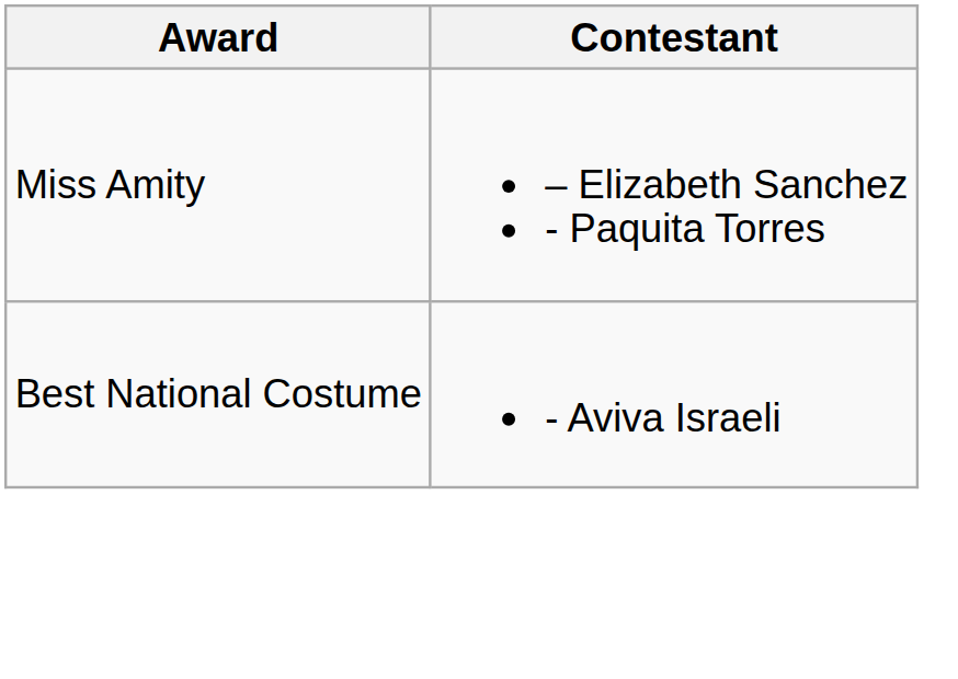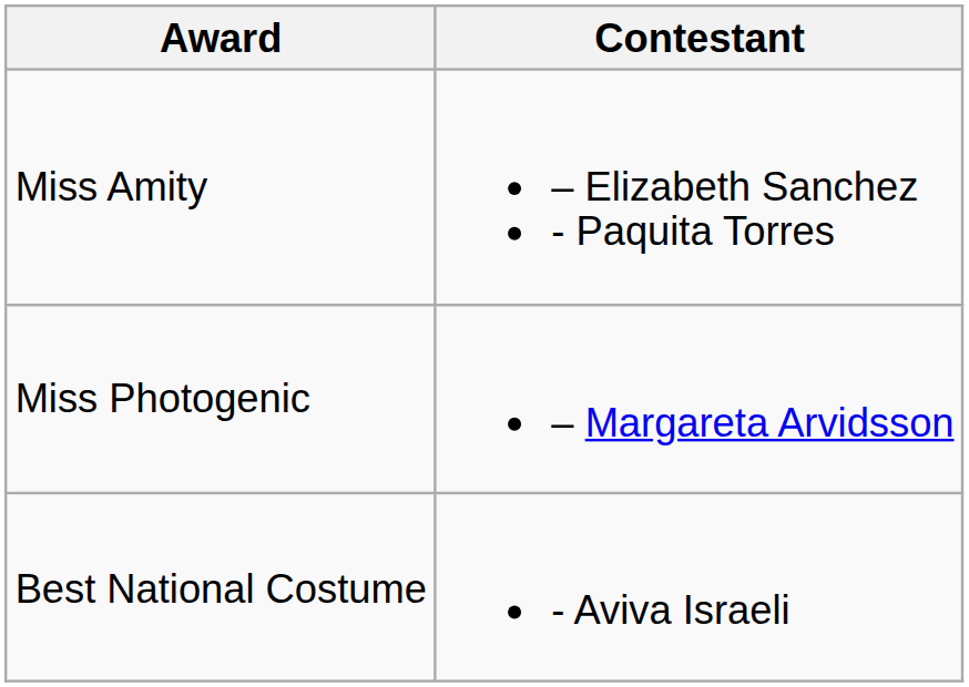 <table class="wikitable sortable" style="font-size: 95%;">
 <tr>
 <th>Award</th>
 <th>Contestant</th>
 </tr>
 <tr>
 <td>Miss Amity</td>
 <td><br><ul><li> – Elizabeth Sanchez</li><li><strong></strong> - Paquita Torres</li></ul></td>
 </tr>
 <tr>
+<td>Miss Photogenic</td>
+<td><br><ul><li> – <a href='#'>Margareta Arvidsson</a></li></ul></td>
+</tr>
+<tr>
 <td>Best National Costume</td>
 <td><br><ul><li> - Aviva Israeli</li></ul></td>
 </tr>
 </table>
